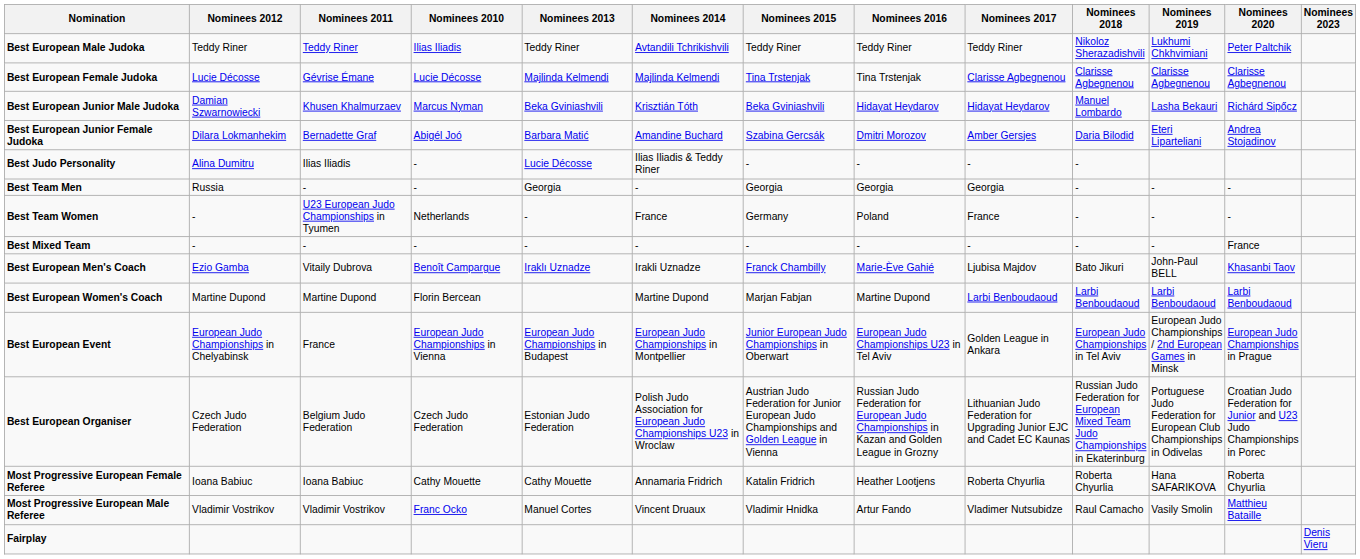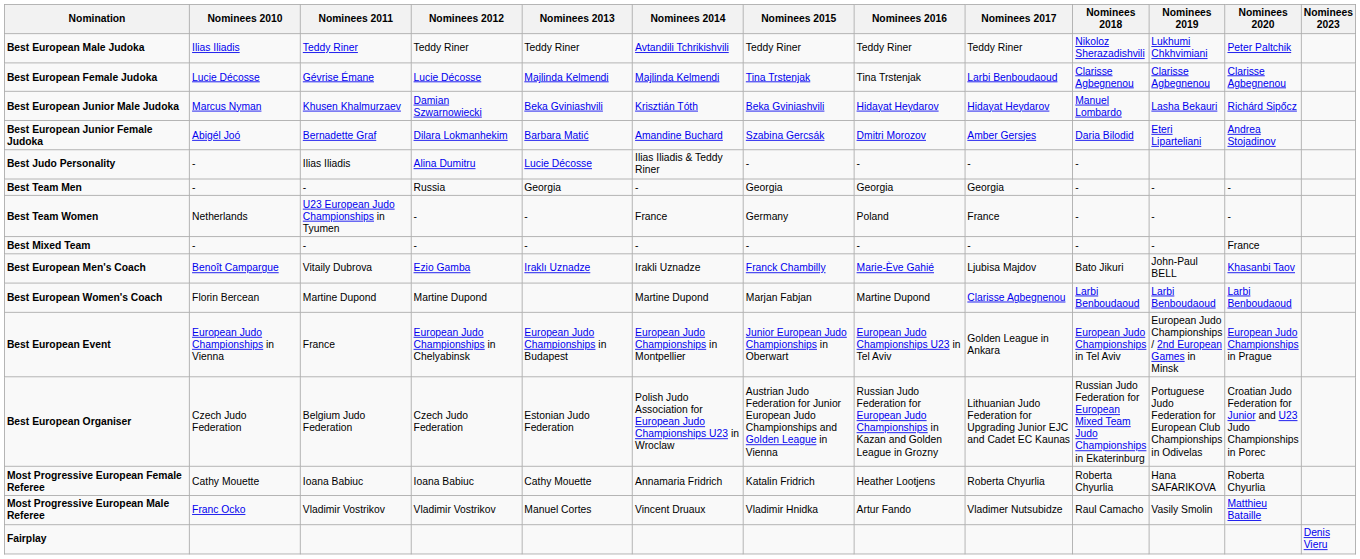 <table class="wikitable" style="font-size:75%">
 <tr>
 <th width=20%>Nomination</th>
+<th width=10%>Nominees 2010</th>
+<th width=10%>Nominees 2011</th>
 <th width=10%>Nominees 2012</th>
-<th width=10%>Nominees 2011</th>
-<th width=10%>Nominees 2010</th>
 <th width=10%>Nominees 2013</th>
 <th width=10%>Nominees 2014</th>
 <th width=10%>Nominees 2015</th>
 <th width=10%>Nominees 2016</th>
 <th width=10%>Nominees 2017</th>
 <th width=10%>Nominees 2018</th>
 <th width=10%>Nominees 2019</th>
 <th width=10%>Nominees 2020</th>
 <th>Nominees 2023</th>
 </tr>
 <tr>
 <td><strong>Best European Male Judoka</strong></td>
+<td><a href='#'>Ilias Iliadis</a> </td>
+<td><a href='#'>Teddy Riner</a> </td>
 <td>Teddy Riner </td>
-<td><a href='#'>Teddy Riner</a> </td>
-<td><a href='#'>Ilias Iliadis</a> </td>
 <td>Teddy Riner </td>
 <td><a href='#'>Avtandili Tchrikishvili</a> </td>
 <td>Teddy Riner </td>
 <td>Teddy Riner </td>
 <td>Teddy Riner </td>
 <td><a href='#'>Nikoloz Sherazadishvili</a> </td>
 <td><a href='#'>Lukhumi Chkhvimiani</a> </td>
 <td><a href='#'>Peter Paltchik</a></td>
 <td></td>
 </tr>
 <tr>
 <td><strong>Best European Female Judoka</strong></td>
 <td><a href='#'>Lucie Décosse</a> </td>
 <td><a href='#'>Gévrise Émane</a> </td>
 <td><a href='#'>Lucie Décosse</a> </td>
 <td><a href='#'>Majlinda Kelmendi</a> </td>
 <td><a href='#'>Majlinda Kelmendi</a> </td>
 <td><a href='#'>Tina Trstenjak</a> </td>
 <td>Tina Trstenjak </td>
-<td><a href='#'>Clarisse Agbegnenou</a> </td>
+<td><a href='#'>Larbi Benboudaoud</a> </td>
 <td><a href='#'>Clarisse Agbegnenou</a> </td>
 <td><a href='#'>Clarisse Agbegnenou</a> </td>
 <td><a href='#'>Clarisse Agbegnenou</a> </td>
 <td></td>
 </tr>
 <tr>
 <td><strong>Best European Junior Male Judoka</strong></td>
+<td><a href='#'>Marcus Nyman</a> </td>
+<td><a href='#'>Khusen Khalmurzaev</a> </td>
 <td><a href='#'>Damian Szwarnowiecki</a> </td>
-<td><a href='#'>Khusen Khalmurzaev</a> </td>
-<td><a href='#'>Marcus Nyman</a> </td>
 <td><a href='#'>Beka Gviniashvili</a> </td>
 <td><a href='#'>Krisztián Tóth</a> </td>
 <td><a href='#'>Beka Gviniashvili</a> </td>
 <td><a href='#'>Hidayat Heydarov</a> </td>
 <td><a href='#'>Hidayat Heydarov</a> </td>
 <td><a href='#'>Manuel Lombardo</a> </td>
 <td><a href='#'>Lasha Bekauri</a> </td>
 <td><a href='#'>Richárd Sipőcz</a> </td>
 <td></td>
 </tr>
 <tr>
 <td><strong>Best European Junior Female Judoka</strong></td>
+<td><a href='#'>Abigél Joó</a> </td>
+<td><a href='#'>Bernadette Graf</a> </td>
 <td><a href='#'>Dilara Lokmanhekim</a> </td>
-<td><a href='#'>Bernadette Graf</a> </td>
-<td><a href='#'>Abigél Joó</a> </td>
 <td><a href='#'>Barbara Matić</a> </td>
 <td><a href='#'>Amandine Buchard</a> </td>
 <td><a href='#'>Szabina Gercsák</a> </td>
 <td><a href='#'>Dmitri Morozov</a> </td>
 <td><a href='#'>Amber Gersjes</a> </td>
 <td><a href='#'>Daria Bilodid</a> </td>
 <td><a href='#'>Eteri Liparteliani</a> </td>
 <td><a href='#'>Andrea Stojadinov</a> </td>
 <td></td>
 </tr>
 <tr>
 <td><strong>Best Judo Personality</strong></td>
+<td>-</td>
+<td>Ilias Iliadis </td>
 <td><a href='#'>Alina Dumitru</a> </td>
-<td>Ilias Iliadis </td>
-<td>-</td>
 <td><a href='#'>Lucie Décosse</a> </td>
 <td>Ilias Iliadis  & Teddy Riner </td>
 <td>-</td>
 <td>-</td>
 <td>-</td>
 <td>-</td>
 <td></td>
 <td></td>
 <td></td>
 </tr>
 <tr>
 <td><strong>Best Team Men</strong></td>
-<td>Russia </td>
 <td>-</td>
 <td>-</td>
+<td>Russia </td>
 <td>Georgia </td>
 <td>-</td>
 <td>Georgia </td>
 <td>Georgia </td>
 <td>Georgia </td>
 <td>-</td>
 <td>-</td>
 <td>-</td>
 <td></td>
 </tr>
 <tr>
 <td><strong>Best Team Women</strong></td>
+<td>Netherlands </td>
+<td><a href='#'>U23 European Judo Championships</a> in Tyumen </td>
 <td>-</td>
-<td><a href='#'>U23 European Judo Championships</a> in Tyumen </td>
-<td>Netherlands </td>
 <td>-</td>
 <td>France </td>
 <td>Germany</td>
 <td>Poland </td>
 <td>France </td>
 <td>-</td>
 <td>-</td>
 <td>-</td>
 <td></td>
 </tr>
 <tr>
 <td><strong>Best Mixed Team</strong></td>
 <td>-</td>
 <td>-</td>
 <td>-</td>
 <td>-</td>
 <td>-</td>
 <td>-</td>
 <td>-</td>
 <td>-</td>
 <td>-</td>
 <td>-</td>
 <td>France </td>
 <td></td>
 </tr>
 <tr>
 <td><strong>Best European Men's Coach</strong></td>
+<td><a href='#'>Benoît Campargue</a> </td>
+<td>Vitaily Dubrova </td>
 <td><a href='#'>Ezio Gamba</a> </td>
-<td>Vitaily Dubrova </td>
-<td><a href='#'>Benoît Campargue</a> </td>
 <td><a href='#'>Iraklı Uznadze</a> </td>
 <td>Irakli Uznadze </td>
 <td><a href='#'>Franck Chambilly</a> </td>
 <td><a href='#'>Marie-Ève Gahié</a> </td>
 <td>Ljubisa Majdov </td>
 <td>Bato Jikuri </td>
 <td>John-Paul BELL </td>
 <td><a href='#'>Khasanbi Taov</a> </td>
 <td></td>
 </tr>
 <tr>
 <td><strong>Best European Women's Coach</strong></td>
+<td>Florin Bercean </td>
 <td>Martine Dupond </td>
 <td>Martine Dupond </td>
-<td>Florin Bercean </td>
 <td> </td>
 <td>Martine Dupond </td>
 <td>Marjan Fabjan </td>
 <td>Martine Dupond </td>
-<td><a href='#'>Larbi Benboudaoud</a> </td>
+<td><a href='#'>Clarisse Agbegnenou</a> </td>
 <td><a href='#'>Larbi Benboudaoud</a> </td>
 <td><a href='#'>Larbi Benboudaoud</a> </td>
 <td><a href='#'>Larbi Benboudaoud</a> </td>
 <td></td>
 </tr>
 <tr>
 <td><strong>Best European Event</strong></td>
+<td><a href='#'>European Judo Championships</a> in Vienna </td>
+<td>France </td>
 <td><a href='#'>European Judo Championships</a> in Chelyabinsk </td>
-<td>France </td>
-<td><a href='#'>European Judo Championships</a> in Vienna </td>
 <td><a href='#'>European Judo Championships</a> in Budapest </td>
 <td><a href='#'>European Judo Championships</a> in Montpellier </td>
 <td><a href='#'>Junior European Judo Championships</a> in Oberwart </td>
 <td><a href='#'>European Judo Championships U23</a> in Tel Aviv </td>
 <td>Golden League in Ankara </td>
 <td><a href='#'>European Judo Championships</a> in Tel Aviv </td>
 <td>European Judo Championships / <a href='#'>2nd European Games</a> in Minsk </td>
 <td><a href='#'>European Judo Championships</a> in Prague </td>
 <td></td>
 </tr>
 <tr>
 <td><strong>Best European Organiser</strong></td>
 <td>Czech Judo Federation </td>
 <td>Belgium Judo Federation </td>
 <td>Czech Judo Federation </td>
 <td>Estonian Judo Federation </td>
 <td>Polish Judo Association for <a href='#'>European Judo Championships U23</a> in Wroclaw </td>
 <td>Austrian Judo Federation for Junior European Judo Championships and <a href='#'>Golden League</a> in Vienna </td>
 <td>Russian Judo Federation for <a href='#'>European Judo Championships</a> in Kazan and Golden League in Grozny </td>
 <td>Lithuanian Judo Federation for Upgrading Junior EJC and Cadet EC Kaunas </td>
 <td>Russian Judo Federation for <a href='#'>European Mixed Team Judo Championships</a>  in Ekaterinburg </td>
 <td>Portuguese Judo Federation for European Club Championships in Odivelas </td>
 <td>Croatian Judo Federation for <a href='#'>Junior</a> and <a href='#'>U23</a> Judo Championships in Porec </td>
 <td></td>
 </tr>
 <tr>
 <td><strong>Most Progressive European Female Referee</strong></td>
+<td>Cathy Mouette </td>
 <td>Ioana Babiuc </td>
 <td>Ioana Babiuc </td>
-<td>Cathy Mouette </td>
 <td>Cathy Mouette </td>
 <td>Annamaria Fridrich </td>
 <td>Katalin Fridrich </td>
 <td>Heather Lootjens </td>
 <td>Roberta Chyurlia </td>
 <td>Roberta Chyurlia </td>
 <td>Hana SAFARIKOVA </td>
 <td>Roberta Chyurlia </td>
 <td></td>
 </tr>
 <tr>
 <td><strong>Most Progressive European Male Referee</strong></td>
+<td><a href='#'>Franc Ocko</a> </td>
 <td>Vladimir Vostrikov </td>
 <td>Vladimir Vostrikov </td>
-<td><a href='#'>Franc Ocko</a> </td>
 <td>Manuel Cortes </td>
 <td>Vincent Druaux </td>
 <td>Vladimir Hnidka </td>
 <td>Artur Fando </td>
 <td>Vladimer Nutsubidze </td>
 <td>Raul Camacho </td>
 <td>Vasily Smolin </td>
 <td><a href='#'>Matthieu Bataille</a> </td>
 <td></td>
 </tr>
 <tr>
 <td><strong>Fairplay</strong></td>
 <td></td>
 <td></td>
 <td></td>
 <td></td>
 <td></td>
 <td></td>
 <td></td>
 <td></td>
 <td></td>
 <td></td>
 <td></td>
 <td><a href='#'>Denis Vieru</a> </td>
 </tr>
 </table>
